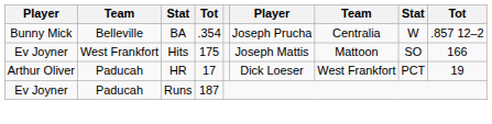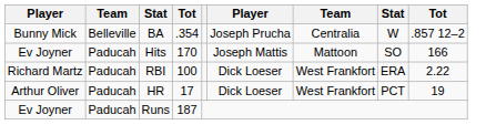 <table class="wikitable">
 <tr>
 <th>Player</th>
 <th>Team</th>
 <th>Stat</th>
 <th>Tot</th>
 <th></th>
 <th>Player</th>
 <th>Team</th>
 <th>Stat</th>
 <th>Tot</th>
 </tr>
 <tr align=center>
 <td>Bunny Mick</td>
 <td>Belleville</td>
 <td>BA</td>
 <td>.354</td>
 <td></td>
 <td>Joseph Prucha</td>
 <td>Centralia</td>
 <td>W</td>
 <td>.857 12–2</td>
 </tr>
 <tr align=center>
 <td>Ev Joyner</td>
-<td>West Frankfort</td>
+<td>Paducah</td>
 <td>Hits</td>
-<td>175</td>
+<td>170</td>
 <td></td>
 <td>Joseph Mattis</td>
 <td>Mattoon</td>
 <td>SO</td>
 <td>166</td>
+</tr>
+<tr align=center>
+<td>Richard Martz</td>
+<td>Paducah</td>
+<td>RBI</td>
+<td>100</td>
+<td></td>
+<td>Dick Loeser</td>
+<td>West Frankfort</td>
+<td>ERA</td>
+<td>2.22</td>
 </tr>
 <tr align=center>
 <td>Arthur Oliver</td>
 <td>Paducah</td>
 <td>HR</td>
 <td>17</td>
 <td></td>
 <td>Dick Loeser</td>
 <td>West Frankfort</td>
 <td>PCT</td>
 <td>19</td>
 </tr>
 <tr align=center>
 <td>Ev Joyner</td>
 <td>Paducah</td>
 <td>Runs</td>
 <td>187</td>
 </tr>
 </table>
